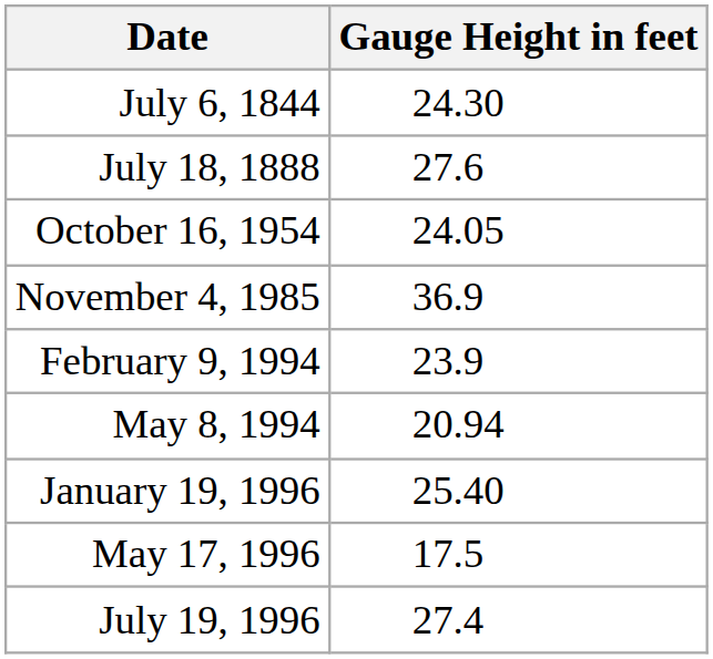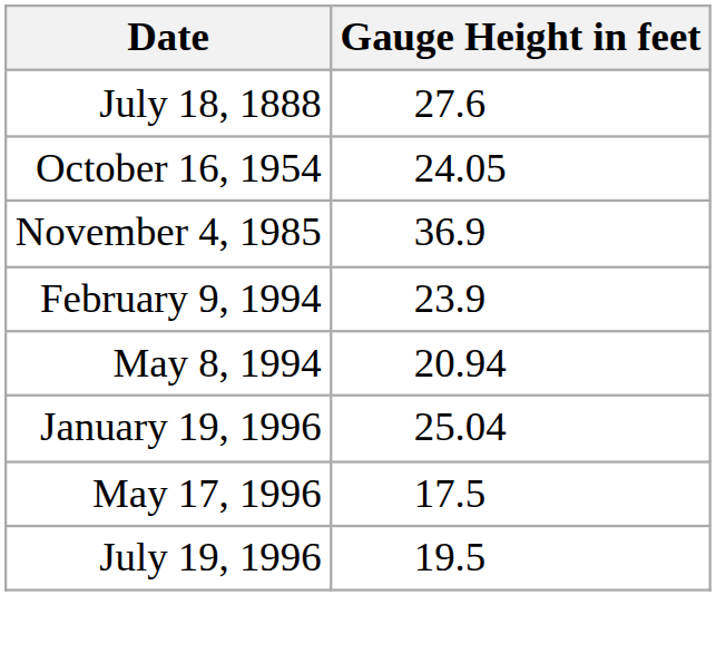 <table class="sortable wikitable" style="background:white; text-align:left;">
 <tr>
 <th data-sort-type="date">Date</th>
 <th>Gauge Height in feet</th>
-</tr>
-<tr>
-<td align=right>July 6, 1844</td>
-<td style="padding-left: 2em;">24.30</td>
 </tr>
 <tr>
 <td align=right>July 18, 1888</td>
 <td style="padding-left: 2em;">27.6</td>
 </tr>
 <tr>
 <td align=right>October 16, 1954</td>
 <td style="padding-left: 2em;">24.05</td>
 </tr>
 <tr>
 <td align=right>November 4, 1985</td>
 <td style="padding-left: 2em;">36.9</td>
 </tr>
 <tr>
 <td align=right>February 9, 1994</td>
 <td style="padding-left: 2em;">23.9</td>
 </tr>
 <tr>
 <td align=right>May 8, 1994</td>
 <td style="padding-left: 2em;">20.94</td>
 </tr>
 <tr>
 <td align=right>January 19, 1996</td>
-<td style="padding-left: 2em;">25.40</td>
+<td style="padding-left: 2em;">25.04</td>
 </tr>
 <tr>
 <td align=right>May 17, 1996</td>
 <td style="padding-left: 2em;">17.5</td>
 </tr>
 <tr>
 <td align=right>July 19, 1996</td>
-<td style="padding-left: 2em;">27.4</td>
+<td style="padding-left: 2em;">19.5</td>
 </tr>
 </table>
